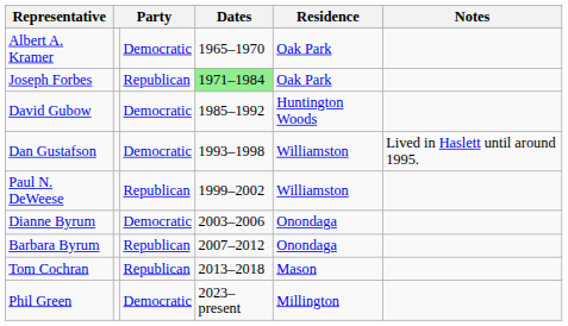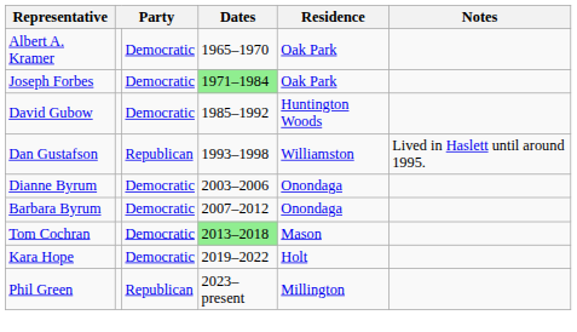 <table class=wikitable>
 <tr valign=bottom>
 <th>Representative</th>
 <th colspan="2">Party</th>
 <th>Dates</th>
 <th>Residence</th>
 <th>Notes</th>
 </tr>
 <tr>
 <td><a href='#'>Albert A. Kramer</a></td>
 <td bgcolor=></td>
 <td><a href='#'>Democratic</a></td>
 <td>1965–1970</td>
 <td><a href='#'>Oak Park</a></td>
 <td></td>
 </tr>
 <tr>
 <td><a href='#'>Joseph Forbes</a></td>
 <td bgcolor=></td>
-<td><a href='#'>Republican</a></td>
+<td><a href='#'>Democratic</a></td>
 <td style="background: lightgreen;">1971–1984</td>
 <td><a href='#'>Oak Park</a></td>
 <td></td>
 </tr>
 <tr>
 <td><a href='#'>David Gubow</a></td>
 <td bgcolor=></td>
 <td><a href='#'>Democratic</a></td>
 <td>1985–1992</td>
 <td><a href='#'>Huntington Woods</a></td>
 <td></td>
 </tr>
 <tr>
 <td><a href='#'>Dan Gustafson</a></td>
 <td bgcolor=></td>
-<td><a href='#'>Democratic</a></td>
+<td><a href='#'>Republican</a></td>
 <td>1993–1998</td>
 <td><a href='#'>Williamston</a></td>
 <td>Lived in <a href='#'>Haslett</a> until around 1995.</td>
-</tr>
-<tr>
-<td><a href='#'>Paul N. DeWeese</a></td>
-<td bgcolor=></td>
-<td><a href='#'>Republican</a></td>
-<td>1999–2002</td>
-<td><a href='#'>Williamston</a></td>
-<td></td>
 </tr>
 <tr>
 <td><a href='#'>Dianne Byrum</a></td>
 <td bgcolor=></td>
 <td><a href='#'>Democratic</a></td>
 <td>2003–2006</td>
 <td><a href='#'>Onondaga</a></td>
 <td></td>
 </tr>
 <tr>
 <td><a href='#'>Barbara Byrum</a></td>
 <td bgcolor=></td>
-<td><a href='#'>Republican</a></td>
+<td><a href='#'>Democratic</a></td>
 <td>2007–2012</td>
 <td><a href='#'>Onondaga</a></td>
 <td></td>
 </tr>
 <tr>
 <td><a href='#'>Tom Cochran</a></td>
 <td bgcolor=></td>
-<td><a href='#'>Republican</a></td>
-<td>2013–2018</td>
+<td><a href='#'>Democratic</a></td>
+<td style="background: lightgreen;">2013–2018</td>
 <td><a href='#'>Mason</a></td>
+<td></td>
+</tr>
+<tr>
+<td><a href='#'>Kara Hope</a></td>
+<td bgcolor=></td>
+<td><a href='#'>Democratic</a></td>
+<td>2019–2022</td>
+<td><a href='#'>Holt</a></td>
 <td></td>
 </tr>
 <tr>
 <td><a href='#'>Phil Green</a></td>
 <td bgcolor=></td>
-<td><a href='#'>Democratic</a></td>
+<td><a href='#'>Republican</a></td>
 <td>2023–present</td>
 <td><a href='#'>Millington</a></td>
 <td></td>
 </tr>
 </table>
